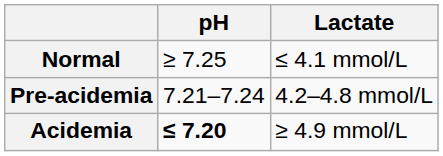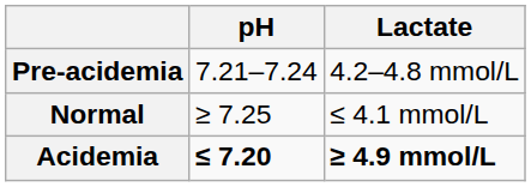 <table class="wikitable">
 <tr>
 <th></th>
 <th>pH</th>
 <th>Lactate</th>
 </tr>
 <tr>
+<th>Pre-acidemia</th>
+<td>7.21–7.24</td>
+<td>4.2–4.8 mmol/L</td>
+</tr>
+<tr>
 <th>Normal</th>
 <td>≥ 7.25</td>
 <td>≤ 4.1 mmol/L</td>
 </tr>
 <tr>
-<th>Pre-acidemia</th>
-<td>7.21–7.24</td>
-<td>4.2–4.8 mmol/L</td>
-</tr>
-<tr>
 <th>Acidemia</th>
 <td><strong>≤ 7.20</strong></td>
-<td>≥ 4.9 mmol/L</td>
+<td><strong>≥ 4.9 mmol/L</strong></td>
 </tr>
 </table>
